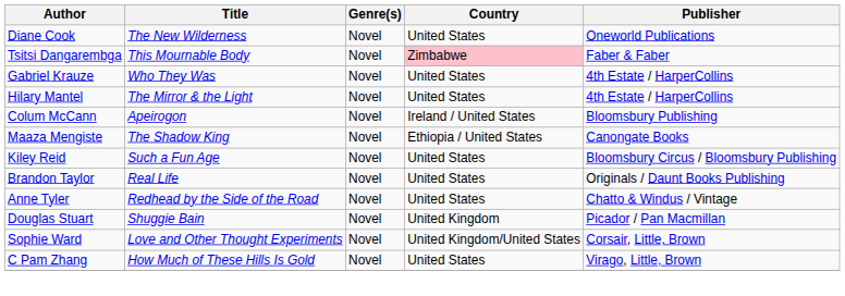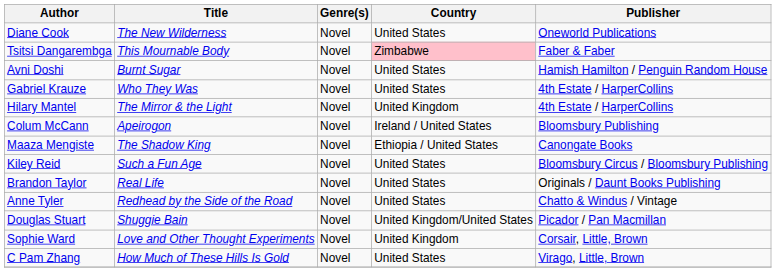 <table class="wikitable">
 <tr>
 <th>Author</th>
 <th>Title</th>
 <th>Genre(s)</th>
 <th>Country</th>
 <th>Publisher</th>
 </tr>
 <tr>
 <td><a href='#'>Diane Cook</a></td>
 <td><em><a href='#'>The New Wilderness</a></em></td>
 <td>Novel</td>
 <td>United States</td>
 <td><a href='#'>Oneworld Publications</a></td>
 </tr>
 <tr>
 <td><a href='#'>Tsitsi Dangarembga</a></td>
 <td><em><a href='#'>This Mournable Body</a></em></td>
 <td>Novel</td>
 <td style="background: pink;">Zimbabwe</td>
 <td><a href='#'>Faber & Faber</a></td>
 </tr>
 <tr>
+<td><a href='#'>Avni Doshi</a></td>
+<td><em><a href='#'>Burnt Sugar</a></em></td>
+<td>Novel</td>
+<td>United States</td>
+<td><a href='#'>Hamish Hamilton</a> / <a href='#'>Penguin Random House</a></td>
+</tr>
+<tr>
 <td><a href='#'>Gabriel Krauze</a></td>
 <td><em><a href='#'>Who They Was</a></em></td>
 <td>Novel</td>
 <td>United States</td>
 <td><a href='#'>4th Estate</a> / <a href='#'>HarperCollins</a></td>
 </tr>
 <tr>
 <td><a href='#'>Hilary Mantel</a></td>
 <td><em><a href='#'>The Mirror & the Light</a></em></td>
 <td>Novel</td>
-<td>United States</td>
+<td>United Kingdom</td>
 <td><a href='#'>4th Estate</a> / <a href='#'>HarperCollins</a></td>
 </tr>
 <tr>
 <td><a href='#'>Colum McCann</a></td>
 <td><em><a href='#'>Apeirogon</a></em></td>
 <td>Novel</td>
 <td>Ireland / United States</td>
 <td><a href='#'>Bloomsbury Publishing</a></td>
 </tr>
 <tr>
 <td><a href='#'>Maaza Mengiste</a></td>
 <td><em><a href='#'>The Shadow King</a></em></td>
 <td>Novel</td>
 <td>Ethiopia / United States</td>
 <td><a href='#'>Canongate Books</a></td>
 </tr>
 <tr>
 <td><a href='#'>Kiley Reid</a></td>
 <td><em><a href='#'>Such a Fun Age</a></em></td>
 <td>Novel</td>
 <td>United States</td>
 <td><a href='#'>Bloomsbury Circus</a> / <a href='#'>Bloomsbury Publishing</a></td>
 </tr>
 <tr>
 <td><a href='#'>Brandon Taylor</a></td>
 <td><em><a href='#'>Real Life</a></em></td>
 <td>Novel</td>
 <td>United States</td>
 <td>Originals / <a href='#'>Daunt Books Publishing</a></td>
 </tr>
 <tr>
 <td><a href='#'>Anne Tyler</a></td>
 <td><em><a href='#'>Redhead by the Side of the Road</a></em></td>
 <td>Novel</td>
 <td>United States</td>
 <td><a href='#'>Chatto & Windus</a> / Vintage</td>
 </tr>
 <tr>
 <td><a href='#'>Douglas Stuart</a></td>
 <td><em><a href='#'>Shuggie Bain</a></em></td>
 <td>Novel</td>
-<td>United Kingdom</td>
+<td>United Kingdom/United States</td>
 <td><a href='#'>Picador</a> / <a href='#'>Pan Macmillan</a></td>
 </tr>
 <tr>
 <td><a href='#'>Sophie Ward</a></td>
 <td><em><a href='#'>Love and Other Thought Experiments</a></em></td>
 <td>Novel</td>
-<td>United Kingdom/United States</td>
+<td>United Kingdom</td>
 <td><a href='#'>Corsair</a>, <a href='#'>Little, Brown</a></td>
 </tr>
 <tr>
 <td><a href='#'>C Pam Zhang</a></td>
 <td><em><a href='#'>How Much of These Hills Is Gold</a></em></td>
 <td>Novel</td>
 <td>United States</td>
 <td><a href='#'>Virago</a>, <a href='#'>Little, Brown</a></td>
 </tr>
 <tr>
 </tr>
 </table>
